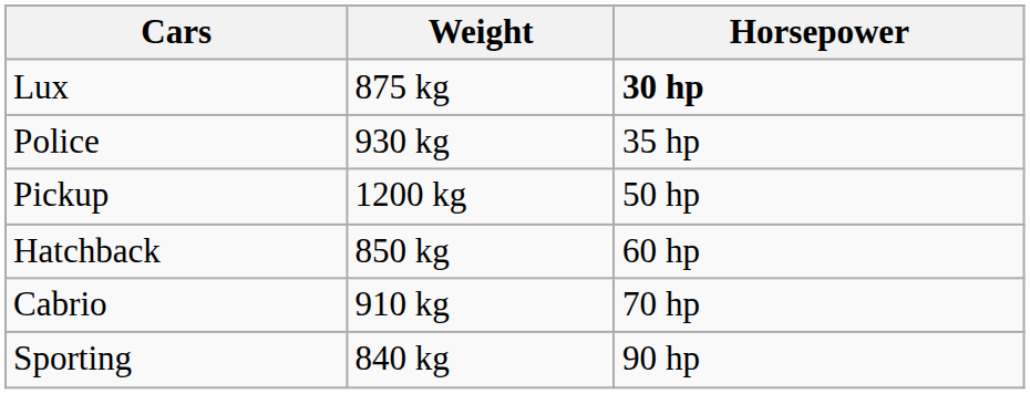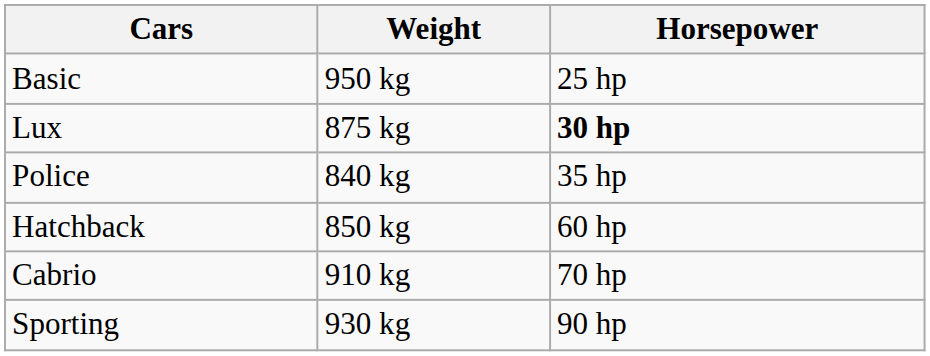 <table class = "wikitable sortable" style="width:30%;">
 <tr>
 <th>Cars</th>
 <th>Weight</th>
 <th>Horsepower</th>
+</tr>
+<tr>
+<td>Basic</td>
+<td>950 kg</td>
+<td>25 hp</td>
 </tr>
 <tr>
 <td>Lux</td>
 <td>875 kg</td>
 <td><strong>30 hp</strong></td>
 </tr>
 <tr>
 <td>Police</td>
-<td>930 kg</td>
+<td>840 kg</td>
 <td>35 hp</td>
-</tr>
-<tr>
-<td>Pickup</td>
-<td>1200 kg</td>
-<td>50 hp</td>
 </tr>
 <tr>
 <td>Hatchback</td>
 <td>850 kg</td>
 <td>60 hp</td>
 </tr>
 <tr>
 <td>Cabrio</td>
 <td>910 kg</td>
 <td>70 hp</td>
 </tr>
 <tr>
 <td>Sporting</td>
-<td>840 kg</td>
+<td>930 kg</td>
 <td>90 hp</td>
 </tr>
 </table>
